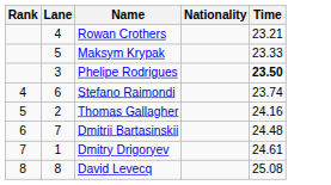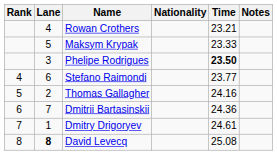 <table class="wikitable sortable" style="text-align:center">
 <tr>
 <th>Rank</th>
 <th>Lane</th>
 <th>Name</th>
 <th>Nationality</th>
 <th>Time</th>
+<th>Notes</th>
 </tr>
 <tr>
 <td></td>
 <td>4</td>
 <td align=left><a href='#'>Rowan Crothers</a></td>
 <td align=left></td>
 <td>23.21</td>
+<td></td>
 </tr>
 <tr>
 <td></td>
 <td>5</td>
 <td align=left><a href='#'>Maksym Krypak</a></td>
 <td align=left></td>
 <td>23.33</td>
+<td></td>
 </tr>
 <tr>
 <td></td>
 <td>3</td>
 <td align=left><a href='#'>Phelipe Rodrigues</a></td>
 <td align=left></td>
 <td><strong>23.50</strong></td>
+<td></td>
 </tr>
 <tr>
 <td>4</td>
 <td>6</td>
 <td align=left><a href='#'>Stefano Raimondi</a></td>
 <td align=left></td>
-<td>23.74</td>
+<td>23.77</td>
+<td></td>
 </tr>
 <tr>
 <td>5</td>
 <td>2</td>
 <td align=left><a href='#'>Thomas Gallagher</a></td>
 <td align=left></td>
 <td>24.16</td>
+<td></td>
 </tr>
 <tr>
 <td>6</td>
 <td>7</td>
 <td align=left><a href='#'>Dmitrii Bartasinskii</a></td>
 <td align=left></td>
-<td>24.48</td>
+<td>24.36</td>
+<td></td>
 </tr>
 <tr>
 <td>7</td>
 <td>1</td>
 <td align=left><a href='#'>Dmitry Drigoryev</a></td>
 <td align=left></td>
 <td>24.61</td>
+<td></td>
 </tr>
 <tr>
 <td>8</td>
-<td>8</td>
+<td><strong>8</strong></td>
 <td align=left><a href='#'>David Levecq</a></td>
 <td align=left></td>
 <td>25.08</td>
+<td></td>
 </tr>
 </table>
